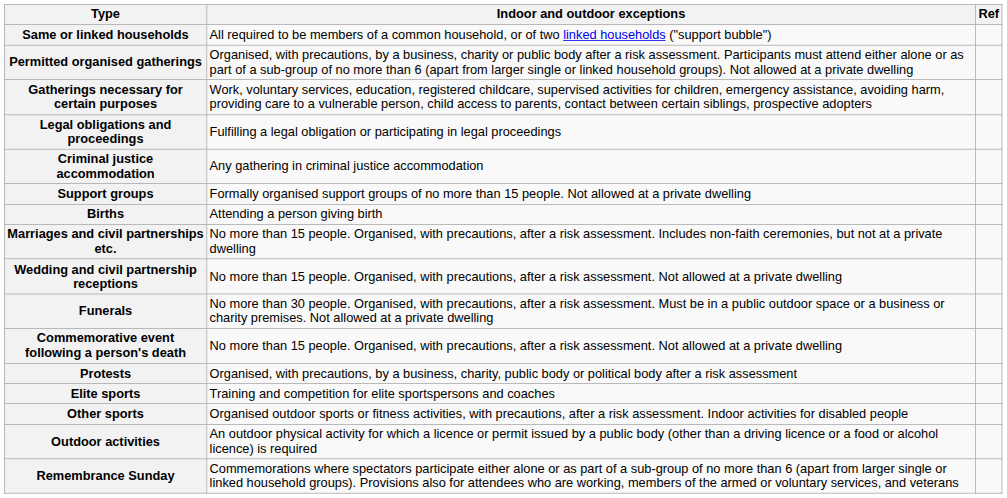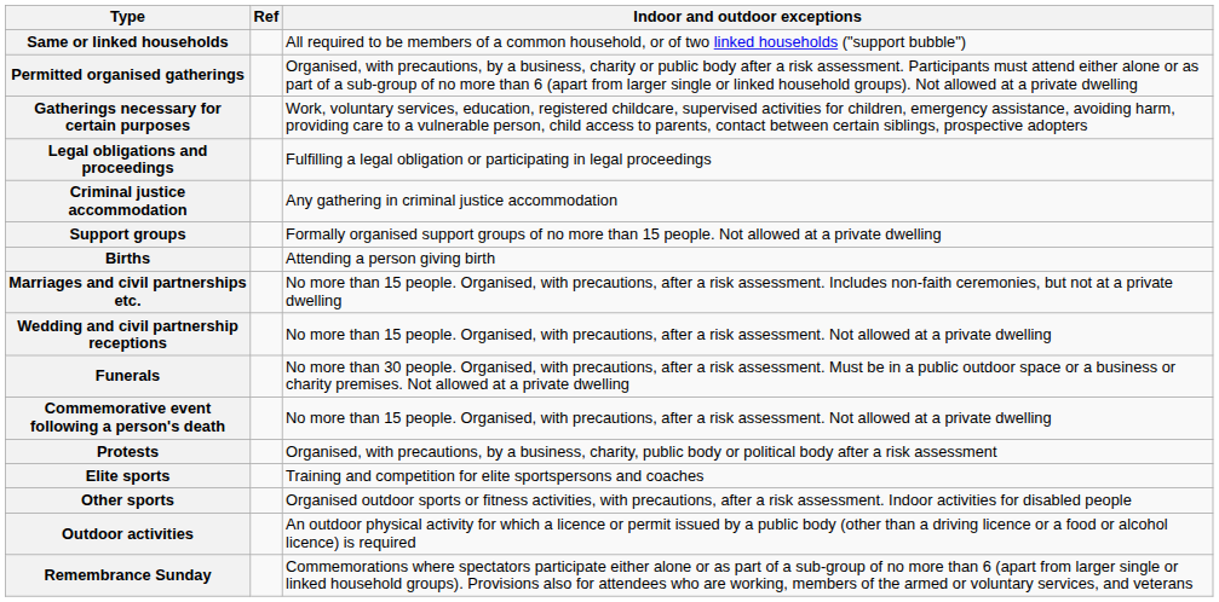 <table class="wikitable">
 <tr>
 <th>Type</th>
+<th>Ref</th>
 <th>Indoor and outdoor exceptions</th>
-<th>Ref</th>
 </tr>
 <tr>
 <th>Same or linked households</th>
+<td></td>
 <td>All required to be members of a common household, or of two <a href='#'>linked households</a> ("support bubble")</td>
-<td></td>
 </tr>
 <tr>
 <th>Permitted organised gatherings</th>
+<td></td>
 <td>Organised, with precautions, by a business, charity or public body after a risk assessment. Participants must attend either alone or as part of a sub-group of no more than 6 (apart from larger single or linked household groups). Not allowed at a private dwelling</td>
-<td></td>
 </tr>
 <tr>
 <th>Gatherings necessary for certain purposes</th>
+<td></td>
 <td>Work, voluntary services, education, registered childcare, supervised activities for children, emergency assistance, avoiding harm, providing care to a vulnerable person, child access to parents, contact between certain siblings, prospective adopters</td>
-<td></td>
 </tr>
 <tr>
 <th>Legal obligations and proceedings</th>
+<td></td>
 <td>Fulfilling a legal obligation or participating in legal proceedings</td>
-<td></td>
 </tr>
 <tr>
 <th>Criminal justice accommodation</th>
+<td></td>
 <td>Any gathering in criminal justice accommodation</td>
-<td></td>
 </tr>
 <tr>
 <th>Support groups</th>
+<td></td>
 <td>Formally organised support groups of no more than 15 people. Not allowed at a private dwelling</td>
-<td></td>
 </tr>
 <tr>
 <th>Births</th>
+<td></td>
 <td>Attending a person giving birth</td>
-<td></td>
 </tr>
 <tr>
 <th>Marriages and civil partnerships etc.</th>
+<td></td>
 <td>No more than 15 people. Organised, with precautions, after a risk assessment. Includes non-faith ceremonies, but not at a private dwelling</td>
-<td></td>
 </tr>
 <tr>
 <th>Wedding and civil partnership receptions</th>
+<td></td>
 <td>No more than 15 people. Organised, with precautions, after a risk assessment. Not allowed at a private dwelling</td>
-<td></td>
 </tr>
 <tr>
 <th>Funerals</th>
+<td></td>
 <td>No more than 30 people. Organised, with precautions, after a risk assessment. Must be in a public outdoor space or a business or charity premises. Not allowed at a private dwelling</td>
-<td></td>
 </tr>
 <tr>
 <th>Commemorative event following a person's death</th>
+<td></td>
 <td>No more than 15 people. Organised, with precautions, after a risk assessment. Not allowed at a private dwelling</td>
-<td></td>
 </tr>
 <tr>
 <th>Protests</th>
+<td></td>
 <td>Organised, with precautions, by a business, charity, public body or political body after a risk assessment</td>
-<td></td>
 </tr>
 <tr>
 <th>Elite sports</th>
+<td></td>
 <td>Training and competition for elite sportspersons and coaches</td>
-<td></td>
 </tr>
 <tr>
 <th>Other sports</th>
+<td></td>
 <td>Organised outdoor sports or fitness activities, with precautions, after a risk assessment. Indoor activities for disabled people</td>
-<td></td>
 </tr>
 <tr>
 <th>Outdoor activities</th>
+<td></td>
 <td>An outdoor physical activity for which a licence or permit issued by a public body (other than a driving licence or a food or alcohol licence) is required</td>
-<td></td>
 </tr>
 <tr>
 <th>Remembrance Sunday</th>
+<td></td>
 <td>Commemorations where spectators participate either alone or as part of a sub-group of no more than 6 (apart from larger single or linked household groups). Provisions also for attendees who are working, members of the armed or voluntary services, and veterans</td>
-<td></td>
 </tr>
 </table>
